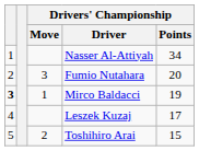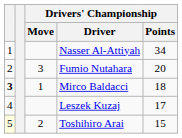 <table class="wikitable" style="font-size:85%;">
 <tr>
 <th rowspan="2"></th>
 <th rowspan="7" style="width:5px;"></th>
 <th colspan="3">Drivers' Championship</th>
 </tr>
 <tr>
 <th>Move</th>
 <th>Driver</th>
 <th>Points</th>
 </tr>
 <tr>
 <td align="center">1</td>
 <td align="center"></td>
 <td> <a href='#'>Nasser Al-Attiyah</a></td>
 <td align="center">34</td>
 </tr>
 <tr>
 <td align="center">2</td>
 <td align="center"> 3</td>
 <td> <a href='#'>Fumio Nutahara</a></td>
 <td align="center">20</td>
 </tr>
 <tr>
 <td align="center"><strong>3</strong></td>
 <td align="center"> 1</td>
 <td> <a href='#'>Mirco Baldacci</a></td>
-<td align="center">19</td>
+<td align="center">18</td>
 </tr>
 <tr>
 <td align="center">4</td>
 <td align="center"></td>
 <td> <a href='#'>Leszek Kuzaj</a></td>
 <td align="center">17</td>
 </tr>
 <tr>
-<td align="center">5</td>
+<td align="center" style="background: lightyellow;">5</td>
 <td align="center"> 2</td>
 <td> <a href='#'>Toshihiro Arai</a></td>
 <td align="center">15</td>
 </tr>
 </table>
